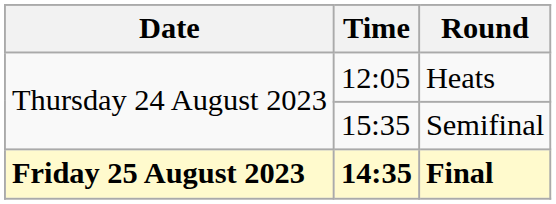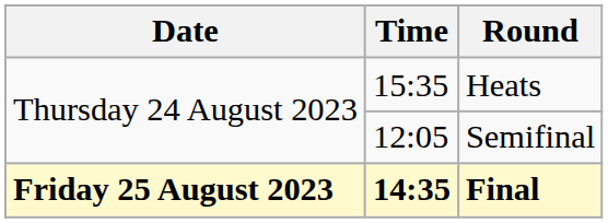 <table class="wikitable">
 <tr>
 <th>Date</th>
 <th>Time</th>
 <th>Round</th>
 </tr>
 <tr>
 <td rowspan=2>Thursday 24 August 2023</td>
-<td>12:05</td>
+<td>15:35</td>
 <td>Heats</td>
 </tr>
 <tr>
-<td>15:35</td>
+<td>12:05</td>
 <td>Semifinal</td>
 </tr>
 <tr>
 <td style=background:lemonchiffon><strong>Friday 25 August 2023</strong></td>
 <td style=background:lemonchiffon><strong>14:35</strong></td>
 <td style=background:lemonchiffon><strong>Final</strong></td>
 </tr>
 </table>
